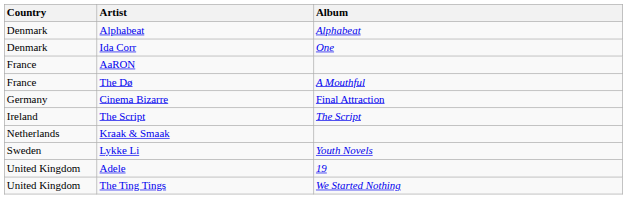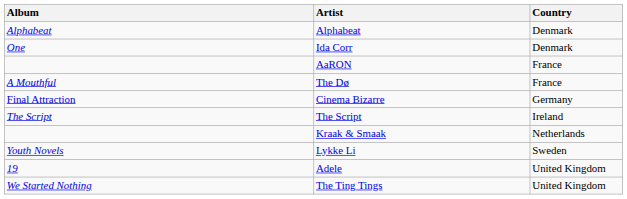 <table class="wikitable" style="width:72%;">
 <tr>
+<th style="width:50%; text-align:left;">Album</th>
+<th style="width:35%; text-align:left;">Artist</th>
 <th style="width:15%; text-align:left;">Country</th>
-<th style="width:35%; text-align:left;">Artist</th>
-<th style="width:50%; text-align:left;">Album</th>
 </tr>
 <tr>
+<td><em><a href='#'>Alphabeat</a></em></td>
+<td><a href='#'>Alphabeat</a></td>
 <td>Denmark</td>
-<td><a href='#'>Alphabeat</a></td>
-<td><em><a href='#'>Alphabeat</a></em></td>
 </tr>
 <tr>
+<td><em><a href='#'>One</a></em></td>
+<td><a href='#'>Ida Corr</a></td>
 <td>Denmark</td>
-<td><a href='#'>Ida Corr</a></td>
-<td><em><a href='#'>One</a></em></td>
 </tr>
 <tr>
+<td></td>
+<td><a href='#'>AaRON</a></td>
 <td>France</td>
-<td><a href='#'>AaRON</a></td>
-<td></td>
 </tr>
 <tr>
+<td><em><a href='#'>A Mouthful</a></em></td>
+<td><a href='#'>The Dø</a></td>
 <td>France</td>
-<td><a href='#'>The Dø</a></td>
-<td><em><a href='#'>A Mouthful</a></em></td>
 </tr>
 <tr>
+<td><a href='#'>Final Attraction</a></td>
+<td><a href='#'>Cinema Bizarre</a></td>
 <td>Germany</td>
-<td><a href='#'>Cinema Bizarre</a></td>
-<td><a href='#'>Final Attraction</a></td>
 </tr>
 <tr>
+<td><em><a href='#'>The Script</a></em></td>
+<td><a href='#'>The Script</a></td>
 <td>Ireland</td>
-<td><a href='#'>The Script</a></td>
-<td><em><a href='#'>The Script</a></em></td>
 </tr>
 <tr>
+<td></td>
+<td><a href='#'>Kraak & Smaak</a></td>
 <td>Netherlands</td>
-<td><a href='#'>Kraak & Smaak</a></td>
-<td></td>
 </tr>
 <tr>
+<td><em><a href='#'>Youth Novels</a></em></td>
+<td><a href='#'>Lykke Li</a></td>
 <td>Sweden</td>
-<td><a href='#'>Lykke Li</a></td>
-<td><em><a href='#'>Youth Novels</a></em></td>
 </tr>
 <tr>
+<td><em><a href='#'>19</a></em></td>
+<td><a href='#'>Adele</a></td>
 <td>United Kingdom</td>
-<td><a href='#'>Adele</a></td>
-<td><em><a href='#'>19</a></em></td>
 </tr>
 <tr>
+<td><em><a href='#'>We Started Nothing</a></em></td>
+<td><a href='#'>The Ting Tings</a></td>
 <td>United Kingdom</td>
-<td><a href='#'>The Ting Tings</a></td>
-<td><em><a href='#'>We Started Nothing</a></em></td>
 </tr>
 </table>
